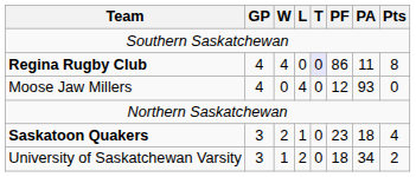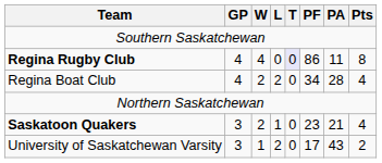 <table class="wikitable">
 <tr>
 <th>Team</th>
 <th>GP</th>
 <th>W</th>
 <th>L</th>
 <th>T</th>
 <th>PF</th>
 <th>PA</th>
 <th>Pts</th>
 </tr>
 <tr>
 <td align="center" colspan="8"><em>Southern Saskatchewan</em></td>
 </tr>
 <tr align="center">
 <td align="left"><strong>Regina Rugby Club</strong></td>
 <td>4</td>
 <td>4</td>
 <td>0</td>
 <td style="background: lavender;">0</td>
 <td>86</td>
 <td>11</td>
 <td>8</td>
 </tr>
 <tr align="center">
-<td align="left">Moose Jaw Millers</td>
+<td align="left">Regina Boat Club</td>
 <td>4</td>
+<td>2</td>
+<td>2</td>
 <td>0</td>
+<td>34</td>
+<td>28</td>
 <td>4</td>
-<td>0</td>
-<td>12</td>
-<td>93</td>
-<td>0</td>
 </tr>
 <tr>
 <td align="center" colspan="8"><em>Northern Saskatchewan</em></td>
 </tr>
 <tr align="center">
 <td align="left"><strong>Saskatoon Quakers</strong></td>
 <td>3</td>
 <td>2</td>
 <td>1</td>
 <td>0</td>
 <td>23</td>
-<td>18</td>
+<td>21</td>
 <td>4</td>
 </tr>
 <tr align="center">
 <td align="left">University of Saskatchewan Varsity</td>
 <td>3</td>
 <td>1</td>
 <td>2</td>
 <td>0</td>
-<td>18</td>
-<td>34</td>
+<td>17</td>
+<td>43</td>
 <td>2</td>
 </tr>
 </table>
